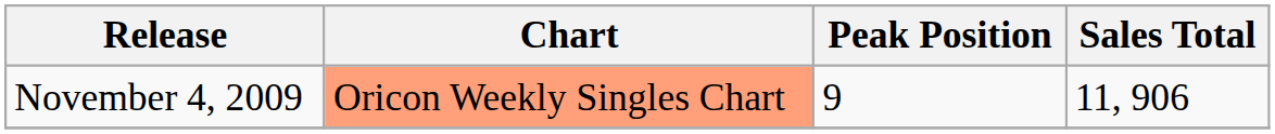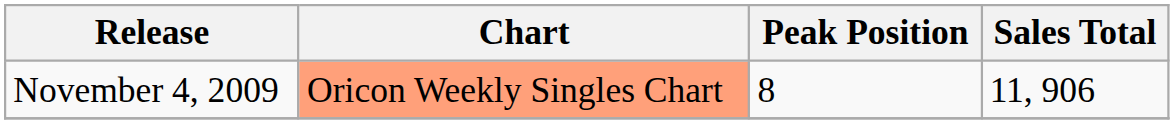 <table class="wikitable" width="525px">
 <tr>
 <th align="left">Release</th>
 <th align="left">Chart</th>
 <th align="left">Peak Position</th>
 <th align="left">Sales Total</th>
 </tr>
 <tr>
 <td align="left">November 4, 2009</td>
 <td align="left" style="background: lightsalmon;">Oricon Weekly Singles Chart</td>
-<td align="left">9</td>
+<td align="left">8</td>
 <td align="left">11, 906</td>
 </tr>
 <tr>
 </tr>
 </table>
